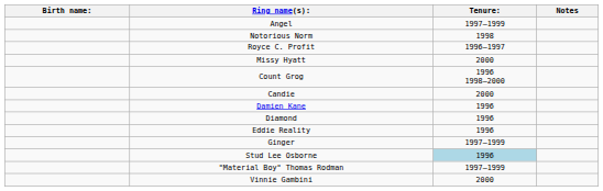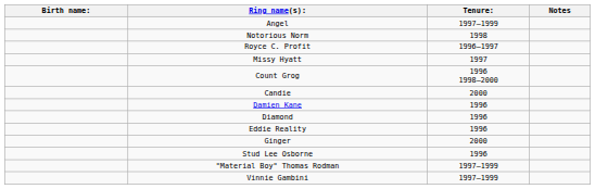 <table class="sortable wikitable" style="font-size:85%; text-align:center; width:70%;">
 <tr>
 <th>Birth name:</th>
 <th><a href='#'>Ring name</a>(s):</th>
 <th>Tenure:</th>
 <th>Notes</th>
 </tr>
 <tr>
 <td></td>
 <td>Angel</td>
 <td sort>1997–1999</td>
 <td></td>
 </tr>
 <tr>
 <td></td>
 <td>Notorious Norm</td>
 <td sort>1998</td>
 <td></td>
 </tr>
 <tr>
 <td></td>
 <td>Royce C. Profit</td>
 <td sort>1996–1997</td>
 <td></td>
 </tr>
 <tr>
 <td></td>
 <td>Missy Hyatt</td>
-<td sort>2000</td>
+<td sort>1997</td>
 <td></td>
 </tr>
 <tr>
 <td></td>
 <td>Count Grog</td>
 <td sort>1996<br>1998–2000</td>
 <td></td>
 </tr>
 <tr>
 <td></td>
 <td>Candie</td>
 <td sort>2000</td>
 <td></td>
 </tr>
 <tr>
 <td></td>
 <td><a href='#'>Damien Kane</a></td>
 <td sort>1996</td>
 <td></td>
 </tr>
 <tr>
 <td></td>
 <td>Diamond</td>
 <td sort>1996</td>
 <td></td>
 </tr>
 <tr>
 <td></td>
 <td>Eddie Reality</td>
 <td sort>1996</td>
 <td></td>
 </tr>
 <tr>
 <td></td>
 <td>Ginger</td>
-<td sort>1997–1999</td>
+<td sort>2000</td>
 <td></td>
 </tr>
 <tr>
 <td></td>
 <td>Stud Lee Osborne</td>
-<td sort style="background: lightblue;">1996</td>
+<td sort>1996</td>
 <td></td>
 </tr>
 <tr>
 <td></td>
 <td>"Material Boy" Thomas Rodman</td>
 <td sort>1997–1999</td>
 <td></td>
 </tr>
 <tr>
 <td></td>
 <td>Vinnie Gambini</td>
-<td sort>2000</td>
+<td sort>1997–1999</td>
 <td></td>
 </tr>
 </table>
